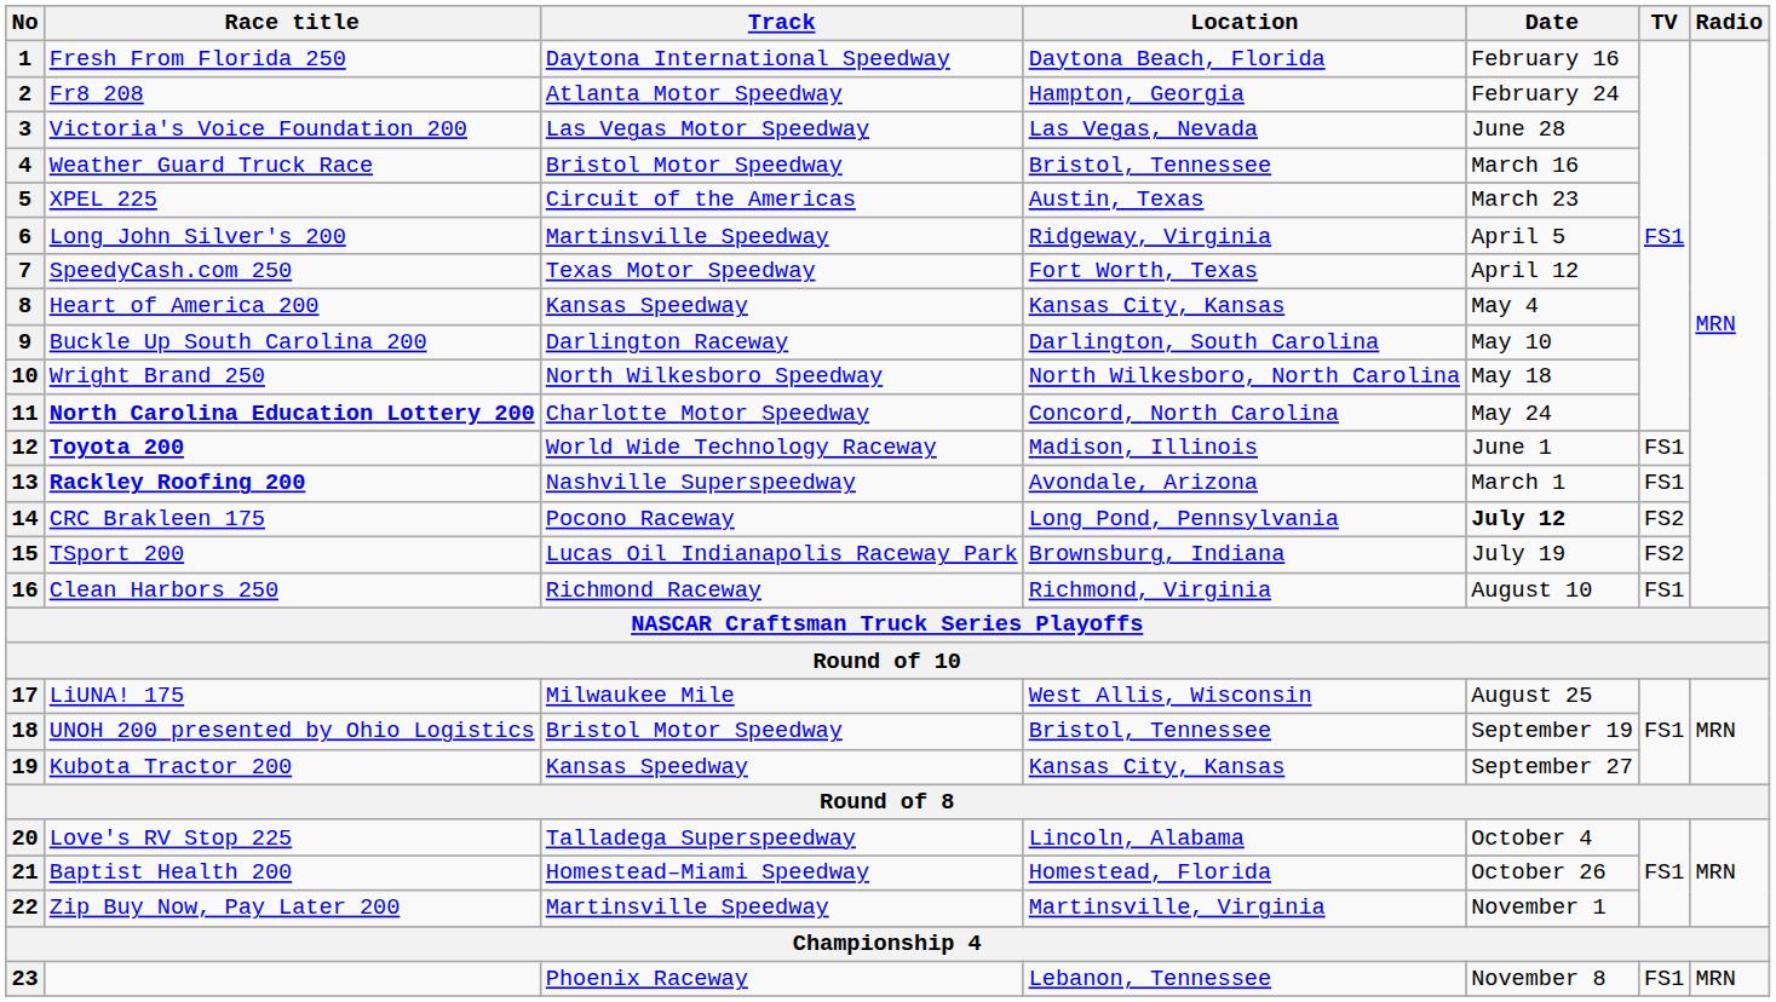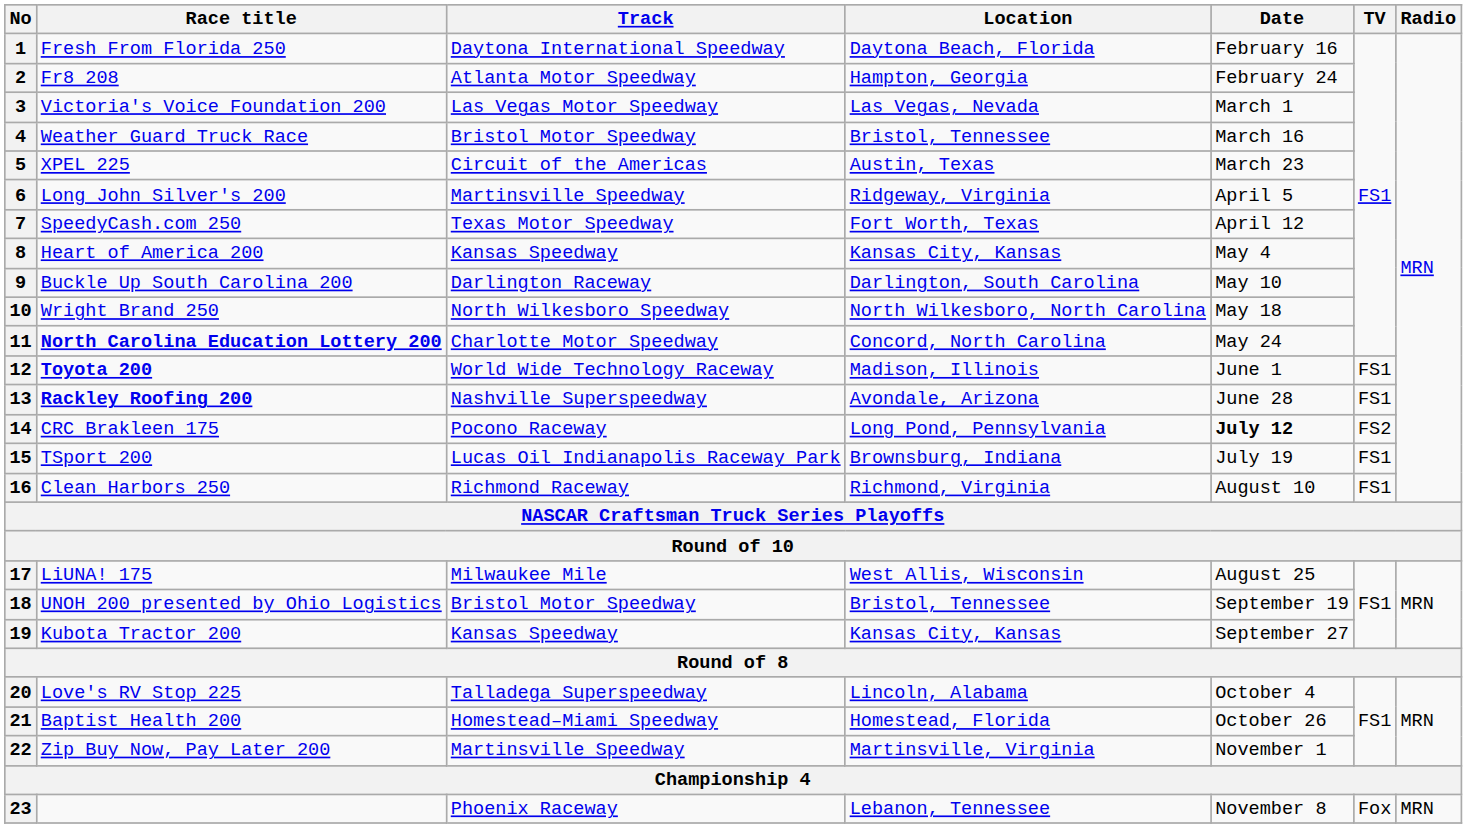 <table class="wikitable" style="font-size:85%">
 <tr>
 <th>No</th>
 <th>Race title</th>
 <th><a href='#'>Track</a></th>
 <th>Location</th>
 <th>Date</th>
 <th>TV</th>
 <th>Radio</th>
 </tr>
 <tr>
 <th>1</th>
 <td><a href='#'>Fresh From Florida 250</a></td>
 <td> <a href='#'>Daytona International Speedway</a></td>
 <td><a href='#'>Daytona Beach, Florida</a></td>
 <td>February 16</td>
 <td rowspan="11"><a href='#'>FS1</a></td>
 <td rowspan="16"><a href='#'>MRN</a></td>
 </tr>
 <tr>
 <th>2</th>
 <td><a href='#'>Fr8 208</a></td>
 <td> <a href='#'>Atlanta Motor Speedway</a></td>
 <td><a href='#'>Hampton, Georgia</a></td>
 <td>February 24</td>
 </tr>
 <tr>
 <th>3</th>
 <td><a href='#'>Victoria's Voice Foundation 200</a></td>
 <td> <a href='#'>Las Vegas Motor Speedway</a></td>
 <td><a href='#'>Las Vegas, Nevada</a></td>
-<td>June 28</td>
+<td>March 1</td>
 </tr>
 <tr>
 <th>4</th>
 <td><a href='#'>Weather Guard Truck Race</a></td>
 <td> <a href='#'>Bristol Motor Speedway</a></td>
 <td><a href='#'>Bristol, Tennessee</a></td>
 <td>March 16</td>
 </tr>
 <tr>
 <th>5</th>
 <td><a href='#'>XPEL 225</a></td>
 <td> <a href='#'>Circuit of the Americas</a></td>
 <td><a href='#'>Austin, Texas</a></td>
 <td>March 23</td>
 </tr>
 <tr>
 <th>6</th>
 <td><a href='#'>Long John Silver's 200</a></td>
 <td> <a href='#'>Martinsville Speedway</a></td>
 <td><a href='#'>Ridgeway, Virginia</a></td>
 <td>April 5</td>
 </tr>
 <tr>
 <th>7</th>
 <td><a href='#'>SpeedyCash.com 250</a></td>
 <td> <a href='#'>Texas Motor Speedway</a></td>
 <td><a href='#'>Fort Worth, Texas</a></td>
 <td>April 12</td>
 </tr>
 <tr>
 <th>8</th>
 <td><a href='#'>Heart of America 200</a></td>
 <td> <a href='#'>Kansas Speedway</a></td>
 <td><a href='#'>Kansas City, Kansas</a></td>
 <td>May 4</td>
 </tr>
 <tr>
 <th>9</th>
 <td><a href='#'>Buckle Up South Carolina 200</a></td>
 <td> <a href='#'>Darlington Raceway</a></td>
 <td><a href='#'>Darlington, South Carolina</a></td>
 <td>May 10</td>
 </tr>
 <tr>
 <th>10</th>
 <td><a href='#'>Wright Brand 250</a></td>
 <td> <a href='#'>North Wilkesboro Speedway</a></td>
 <td nowrap><a href='#'>North Wilkesboro, North Carolina</a></td>
 <td>May 18</td>
 </tr>
 <tr>
 <th>11</th>
 <td><strong><a href='#'>North Carolina Education Lottery 200</a></strong></td>
 <td> <a href='#'>Charlotte Motor Speedway</a></td>
 <td><a href='#'>Concord, North Carolina</a></td>
 <td>May 24</td>
 </tr>
 <tr>
 <th>12</th>
 <td><strong><a href='#'>Toyota 200</a></strong></td>
 <td> <a href='#'>World Wide Technology Raceway</a></td>
 <td><a href='#'>Madison, Illinois</a></td>
 <td>June 1</td>
 <td>FS1</td>
 </tr>
 <tr>
 <th>13</th>
 <td><strong><a href='#'>Rackley Roofing 200</a></strong></td>
 <td> <a href='#'>Nashville Superspeedway</a></td>
 <td><a href='#'>Avondale, Arizona</a></td>
-<td>March 1</td>
+<td>June 28</td>
 <td>FS1</td>
 </tr>
 <tr>
 <th>14</th>
 <td><a href='#'>CRC Brakleen 175</a></td>
 <td> <a href='#'>Pocono Raceway</a></td>
 <td><a href='#'>Long Pond, Pennsylvania</a></td>
 <td><strong>July 12</strong></td>
 <td>FS2</td>
 </tr>
 <tr>
 <th>15</th>
 <td><a href='#'>TSport 200</a></td>
 <td nowrap> <a href='#'>Lucas Oil Indianapolis Raceway Park</a></td>
 <td><a href='#'>Brownsburg, Indiana</a></td>
 <td>July 19</td>
-<td>FS2</td>
+<td>FS1</td>
 </tr>
 <tr>
 <th>16</th>
 <td nowrap><a href='#'>Clean Harbors 250</a></td>
 <td> <a href='#'>Richmond Raceway</a></td>
 <td><a href='#'>Richmond, Virginia</a></td>
 <td>August 10</td>
 <td>FS1</td>
 </tr>
 <tr>
 <th colspan=7><a href='#'>NASCAR Craftsman Truck Series Playoffs</a></th>
 </tr>
 <tr>
 <th colspan=7>Round of 10</th>
 </tr>
 <tr>
 <th>17</th>
 <td><a href='#'>LiUNA! 175</a></td>
 <td> <a href='#'>Milwaukee Mile</a></td>
 <td><a href='#'>West Allis, Wisconsin</a></td>
 <td>August 25</td>
 <td rowspan="3">FS1</td>
 <td rowspan="3">MRN</td>
 </tr>
 <tr>
 <th>18</th>
 <td><a href='#'>UNOH 200 presented by Ohio Logistics</a></td>
 <td> <a href='#'>Bristol Motor Speedway</a></td>
 <td><a href='#'>Bristol, Tennessee</a></td>
 <td>September 19</td>
 </tr>
 <tr>
 <th>19</th>
 <td><a href='#'>Kubota Tractor 200</a></td>
 <td> <a href='#'>Kansas Speedway</a></td>
 <td><a href='#'>Kansas City, Kansas</a></td>
 <td nowrap>September 27</td>
 </tr>
 <tr>
 <th colspan=57>Round of 8</th>
 </tr>
 <tr>
 <th>20</th>
 <td><a href='#'>Love's RV Stop 225</a></td>
 <td> <a href='#'>Talladega Superspeedway</a></td>
 <td><a href='#'>Lincoln, Alabama</a></td>
 <td>October 4</td>
 <td rowspan="3">FS1</td>
 <td rowspan="3">MRN</td>
 </tr>
 <tr>
 <th>21</th>
 <td><a href='#'>Baptist Health 200</a></td>
 <td> <a href='#'>Homestead–Miami Speedway</a></td>
 <td><a href='#'>Homestead, Florida</a></td>
 <td>October 26</td>
 </tr>
 <tr>
 <th>22</th>
 <td><a href='#'>Zip Buy Now, Pay Later 200</a></td>
 <td> <a href='#'>Martinsville Speedway</a></td>
 <td><a href='#'>Martinsville, Virginia</a></td>
 <td>November 1</td>
 </tr>
 <tr>
 <th colspan=7>Championship 4</th>
 </tr>
 <tr>
 <th>23</th>
 <td></td>
 <td> <a href='#'>Phoenix Raceway</a></td>
 <td><a href='#'>Lebanon, Tennessee</a></td>
 <td>November 8</td>
-<td>FS1</td>
+<td>Fox</td>
 <td>MRN</td>
 </tr>
 </table>
